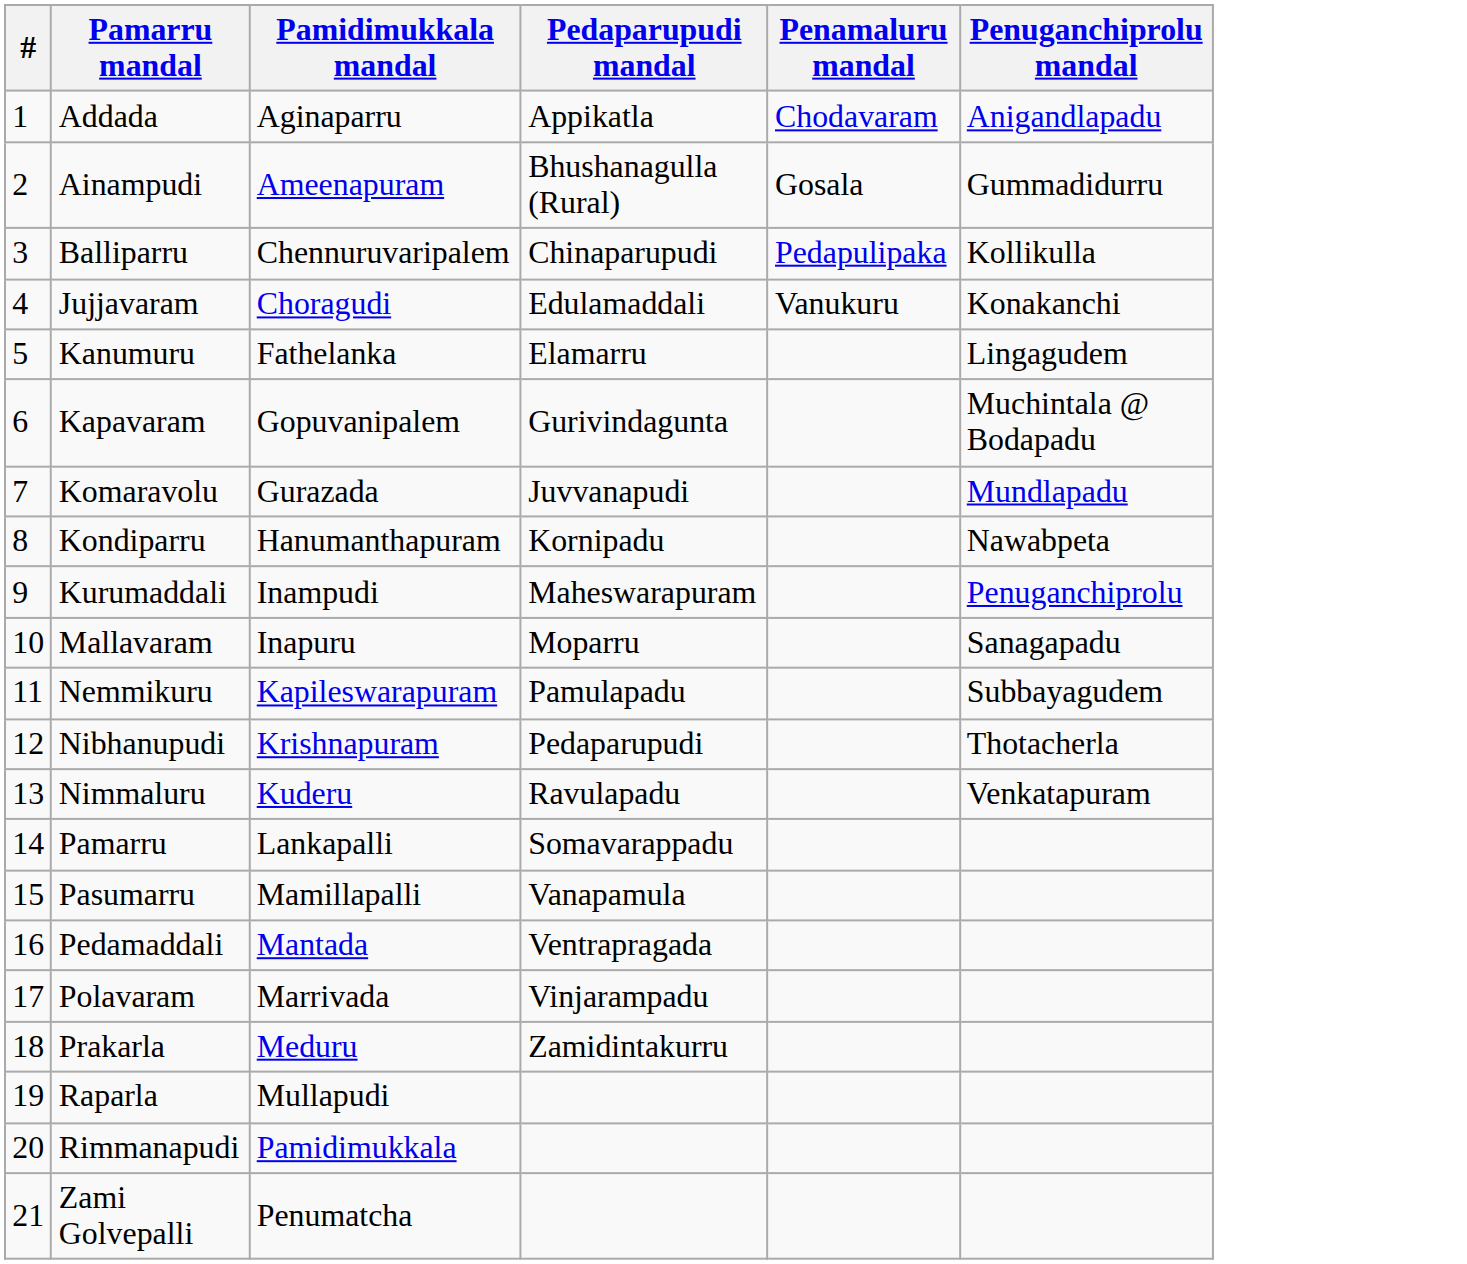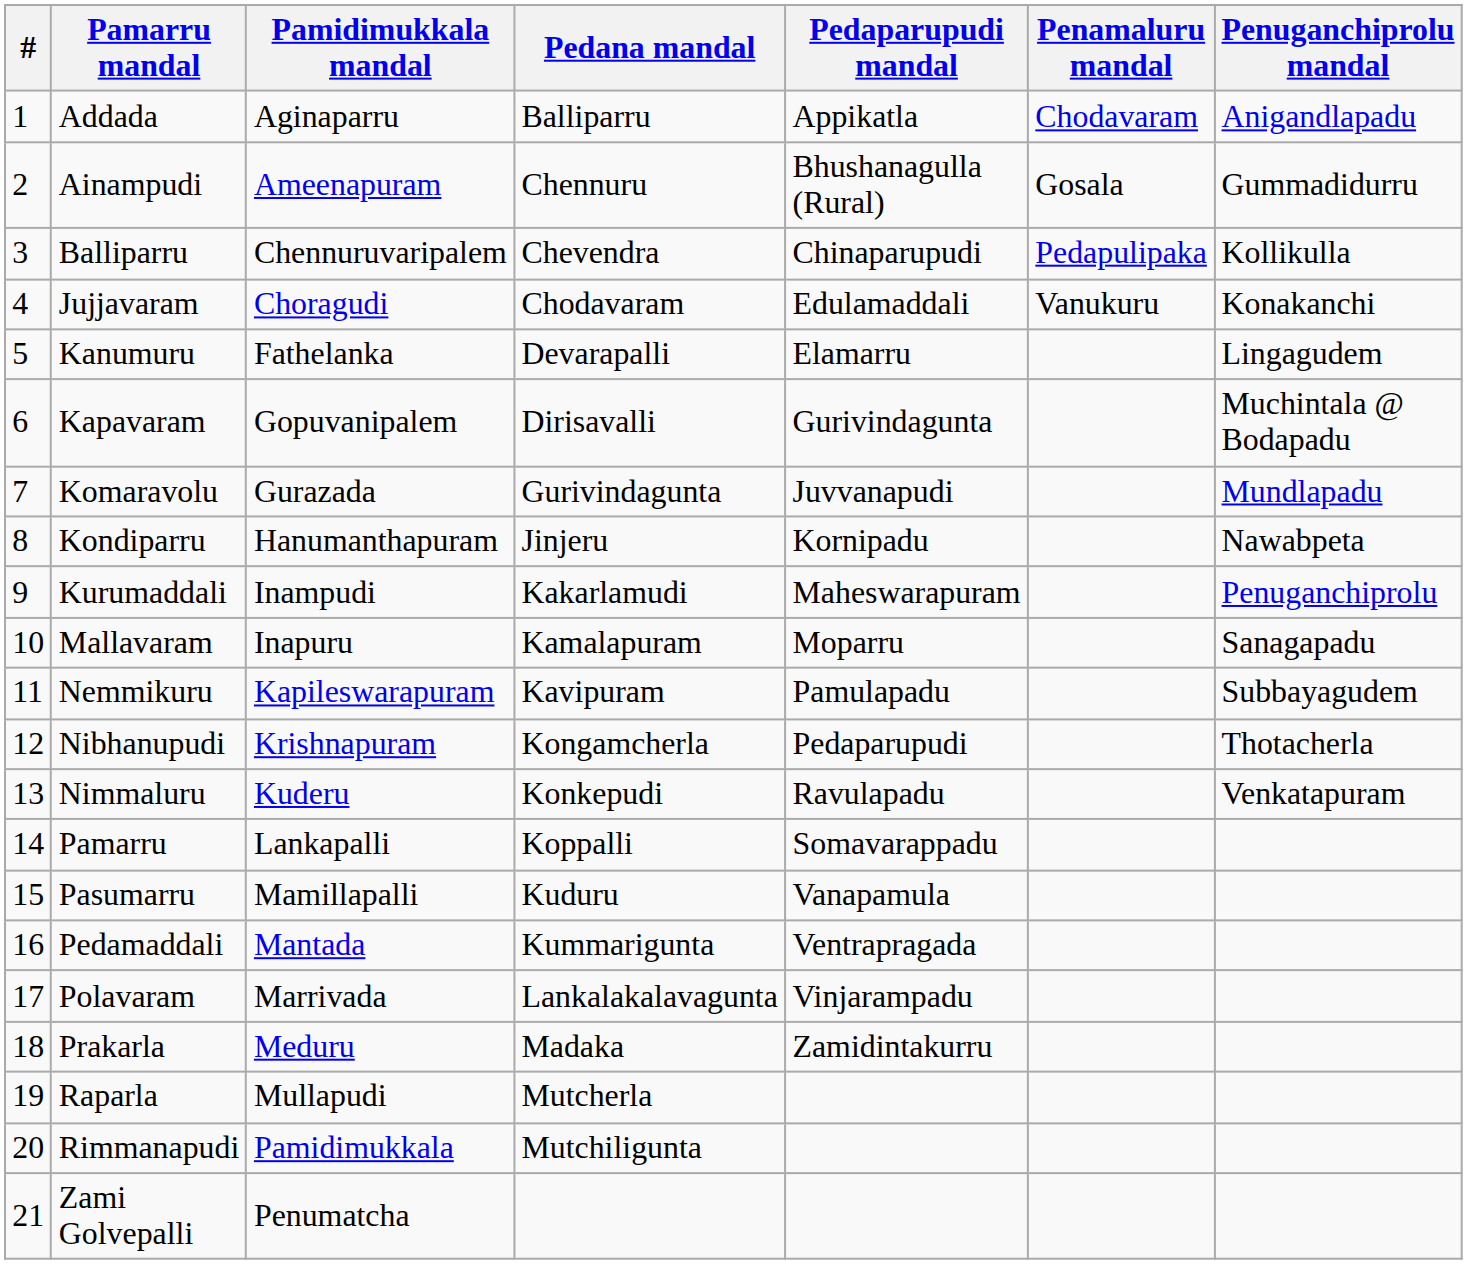 <table class="wikitable">
 <tr>
 <th>#</th>
 <th><a href='#'>Pamarru mandal</a></th>
 <th><a href='#'>Pamidimukkala mandal</a></th>
+<th><a href='#'>Pedana mandal</a></th>
 <th><a href='#'>Pedaparupudi mandal</a></th>
 <th><a href='#'>Penamaluru mandal</a></th>
 <th><a href='#'>Penuganchiprolu mandal</a></th>
 </tr>
 <tr>
 <td>1</td>
 <td>Addada</td>
 <td>Aginaparru</td>
+<td>Balliparru</td>
 <td>Appikatla</td>
 <td><a href='#'>Chodavaram</a></td>
 <td><a href='#'>Anigandlapadu</a></td>
 </tr>
 <tr>
 <td>2</td>
 <td>Ainampudi</td>
 <td><a href='#'>Ameenapuram</a></td>
+<td>Chennuru</td>
 <td>Bhushanagulla (Rural)</td>
 <td>Gosala</td>
 <td>Gummadidurru</td>
 </tr>
 <tr>
 <td>3</td>
 <td>Balliparru</td>
 <td>Chennuruvaripalem</td>
+<td>Chevendra</td>
 <td>Chinaparupudi</td>
 <td><a href='#'>Pedapulipaka</a></td>
 <td>Kollikulla</td>
 </tr>
 <tr>
 <td>4</td>
 <td>Jujjavaram</td>
 <td><a href='#'>Choragudi</a></td>
+<td>Chodavaram</td>
 <td>Edulamaddali</td>
 <td>Vanukuru</td>
 <td>Konakanchi</td>
 </tr>
 <tr>
 <td>5</td>
 <td>Kanumuru</td>
 <td>Fathelanka</td>
+<td>Devarapalli</td>
 <td>Elamarru</td>
 <td></td>
 <td>Lingagudem</td>
 </tr>
 <tr>
 <td>6</td>
 <td>Kapavaram</td>
 <td>Gopuvanipalem</td>
+<td>Dirisavalli</td>
 <td>Gurivindagunta</td>
 <td></td>
 <td>Muchintala @ Bodapadu</td>
 </tr>
 <tr>
 <td>7</td>
 <td>Komaravolu</td>
 <td>Gurazada</td>
+<td>Gurivindagunta</td>
 <td>Juvvanapudi</td>
 <td></td>
 <td><a href='#'>Mundlapadu</a></td>
 </tr>
 <tr>
 <td>8</td>
 <td>Kondiparru</td>
 <td>Hanumanthapuram</td>
+<td>Jinjeru</td>
 <td>Kornipadu</td>
 <td></td>
 <td>Nawabpeta</td>
 </tr>
 <tr>
 <td>9</td>
 <td>Kurumaddali</td>
 <td>Inampudi</td>
+<td>Kakarlamudi</td>
 <td>Maheswarapuram</td>
 <td></td>
 <td><a href='#'>Penuganchiprolu</a></td>
 </tr>
 <tr>
 <td>10</td>
 <td>Mallavaram</td>
 <td>Inapuru</td>
+<td>Kamalapuram</td>
 <td>Moparru</td>
 <td></td>
 <td>Sanagapadu</td>
 </tr>
 <tr>
 <td>11</td>
 <td>Nemmikuru</td>
 <td><a href='#'>Kapileswarapuram</a></td>
+<td>Kavipuram</td>
 <td>Pamulapadu</td>
 <td></td>
 <td>Subbayagudem</td>
 </tr>
 <tr>
 <td>12</td>
 <td>Nibhanupudi</td>
 <td><a href='#'>Krishnapuram</a></td>
+<td>Kongamcherla</td>
 <td>Pedaparupudi</td>
 <td></td>
 <td>Thotacherla</td>
 </tr>
 <tr>
 <td>13</td>
 <td>Nimmaluru</td>
 <td><a href='#'>Kuderu</a></td>
+<td>Konkepudi</td>
 <td>Ravulapadu</td>
 <td></td>
 <td>Venkatapuram</td>
 </tr>
 <tr>
 <td>14</td>
 <td>Pamarru</td>
 <td>Lankapalli</td>
+<td>Koppalli</td>
 <td>Somavarappadu</td>
 <td></td>
 <td></td>
 </tr>
 <tr>
 <td>15</td>
 <td>Pasumarru</td>
 <td>Mamillapalli</td>
+<td>Kuduru</td>
 <td>Vanapamula</td>
 <td></td>
 <td></td>
 </tr>
 <tr>
 <td>16</td>
 <td>Pedamaddali</td>
 <td><a href='#'>Mantada</a></td>
+<td>Kummarigunta</td>
 <td>Ventrapragada</td>
 <td></td>
 <td></td>
 </tr>
 <tr>
 <td>17</td>
 <td>Polavaram</td>
 <td>Marrivada</td>
+<td>Lankalakalavagunta</td>
 <td>Vinjarampadu</td>
 <td></td>
 <td></td>
 </tr>
 <tr>
 <td>18</td>
 <td>Prakarla</td>
 <td><a href='#'>Meduru</a></td>
+<td>Madaka</td>
 <td>Zamidintakurru</td>
 <td></td>
 <td></td>
 </tr>
 <tr>
 <td>19</td>
 <td>Raparla</td>
 <td>Mullapudi</td>
+<td>Mutcherla</td>
 <td></td>
 <td></td>
 <td></td>
 </tr>
 <tr>
 <td>20</td>
 <td>Rimmanapudi</td>
 <td><a href='#'>Pamidimukkala</a></td>
+<td>Mutchiligunta</td>
 <td></td>
 <td></td>
 <td></td>
 </tr>
 <tr>
 <td>21</td>
 <td>Zami Golvepalli</td>
 <td>Penumatcha</td>
 <td></td>
 <td></td>
 <td></td>
+<td></td>
 </tr>
 </table>
